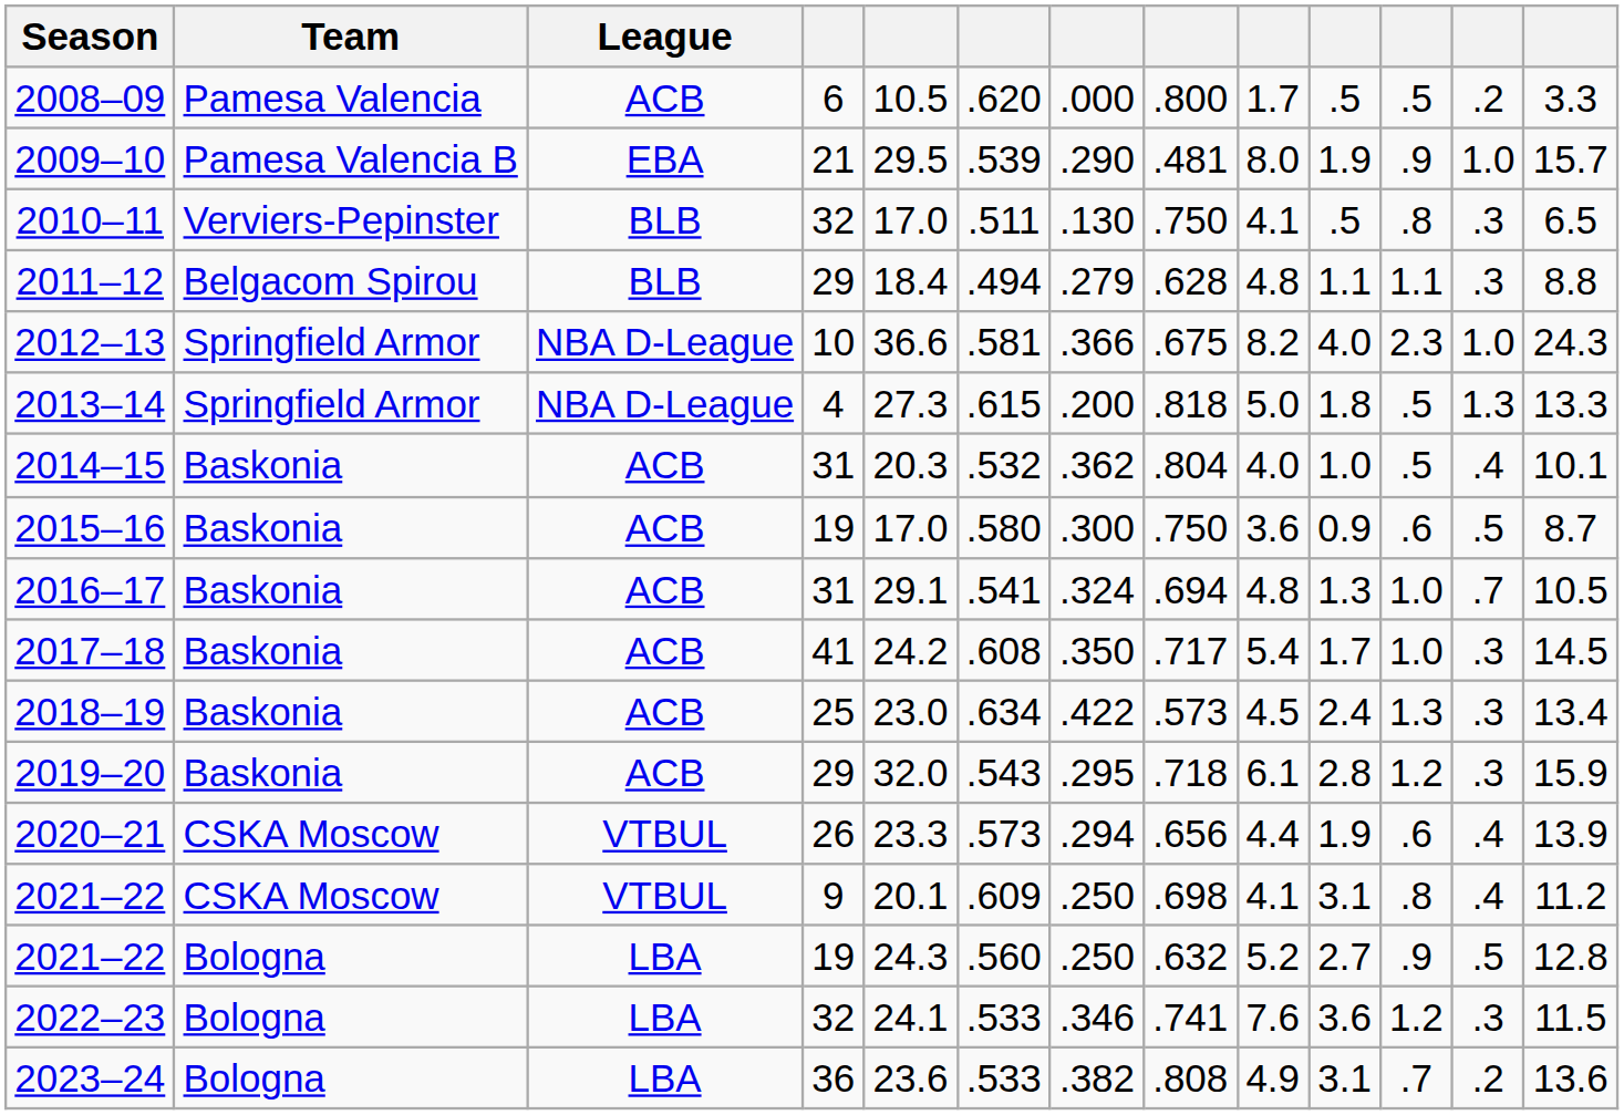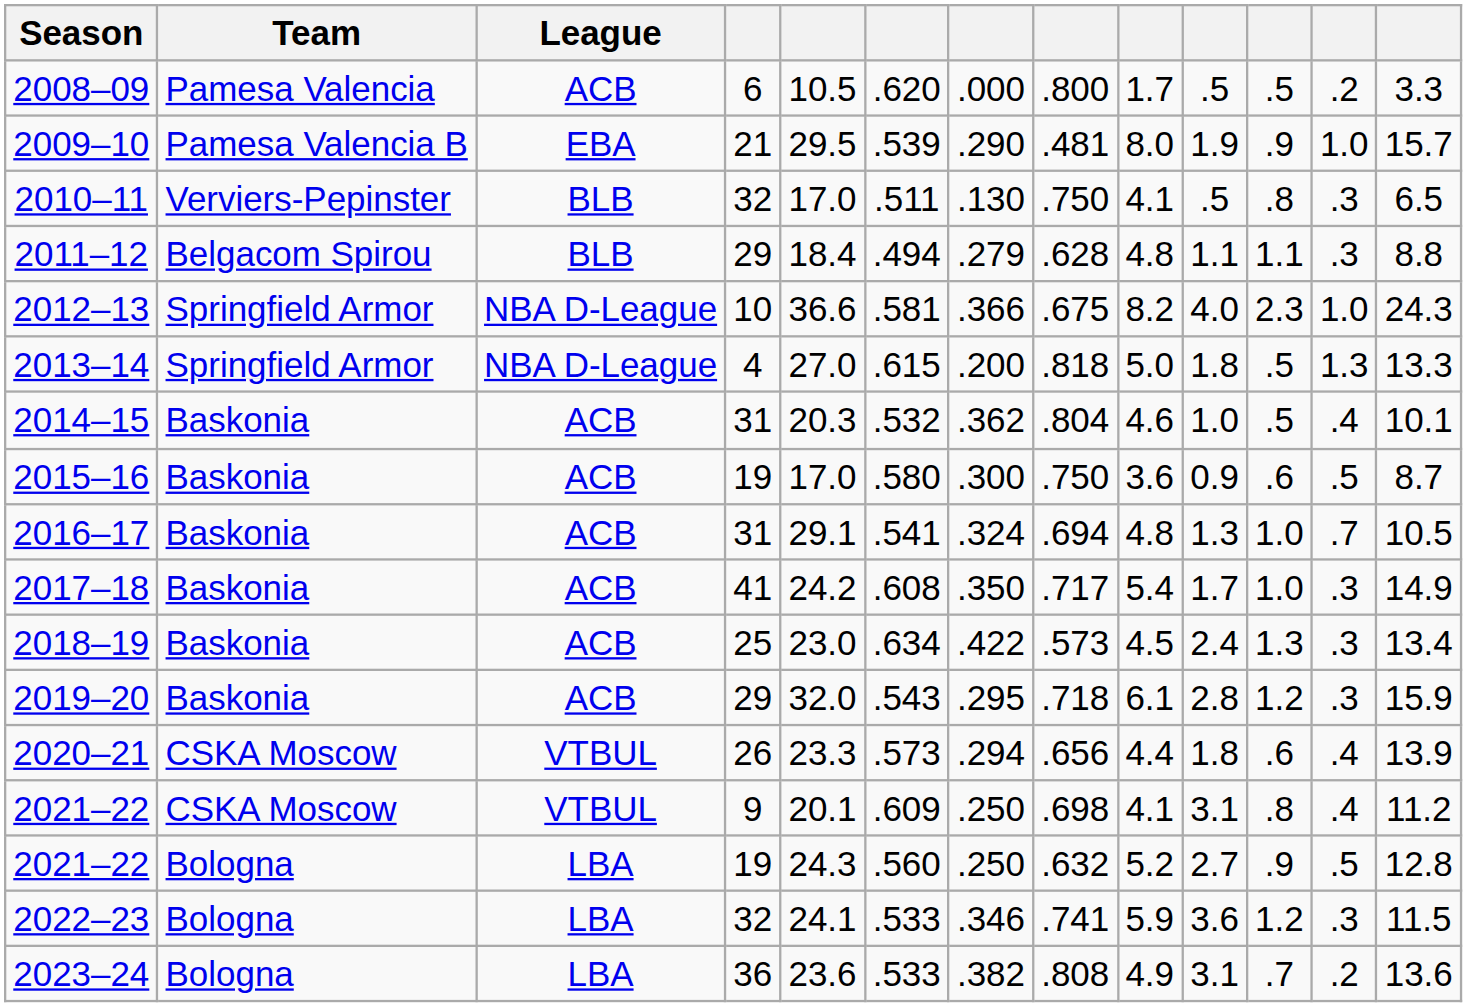 <table class="wikitable sortable" style="font-size:95%; text-align:center;">
 <tr>
 <th>Season</th>
 <th>Team</th>
 <th>League</th>
 <th></th>
 <th></th>
 <th></th>
 <th></th>
 <th></th>
 <th></th>
 <th></th>
 <th></th>
 <th></th>
 <th></th>
 </tr>
 <tr>
 <td><a href='#'>2008–09</a></td>
 <td style="text-align:left;"> <a href='#'>Pamesa Valencia</a></td>
 <td><a href='#'>ACB</a></td>
 <td>6</td>
 <td>10.5</td>
 <td>.620</td>
 <td>.000</td>
 <td>.800</td>
 <td>1.7</td>
 <td>.5</td>
 <td>.5</td>
 <td>.2</td>
 <td>3.3</td>
 </tr>
 <tr>
 <td><a href='#'>2009–10</a></td>
 <td style="text-align:left;"> <a href='#'>Pamesa Valencia B</a></td>
 <td><a href='#'>EBA</a></td>
 <td>21</td>
 <td>29.5</td>
 <td>.539</td>
 <td>.290</td>
 <td>.481</td>
 <td>8.0</td>
 <td>1.9</td>
 <td>.9</td>
 <td>1.0</td>
 <td>15.7</td>
 </tr>
 <tr>
 <td><a href='#'>2010–11</a></td>
 <td style="text-align:left;"> <a href='#'>Verviers-Pepinster</a></td>
 <td><a href='#'>BLB</a></td>
 <td>32</td>
 <td>17.0</td>
 <td>.511</td>
 <td>.130</td>
 <td>.750</td>
 <td>4.1</td>
 <td>.5</td>
 <td>.8</td>
 <td>.3</td>
 <td>6.5</td>
 </tr>
 <tr>
 <td><a href='#'>2011–12</a></td>
 <td style="text-align:left;"> <a href='#'>Belgacom Spirou</a></td>
 <td><a href='#'>BLB</a></td>
 <td>29</td>
 <td>18.4</td>
 <td>.494</td>
 <td>.279</td>
 <td>.628</td>
 <td>4.8</td>
 <td>1.1</td>
 <td>1.1</td>
 <td>.3</td>
 <td>8.8</td>
 </tr>
 <tr>
 <td><a href='#'>2012–13</a></td>
 <td style="text-align:left;"> <a href='#'>Springfield Armor</a></td>
 <td><a href='#'>NBA D-League</a></td>
 <td>10</td>
 <td>36.6</td>
 <td>.581</td>
 <td>.366</td>
 <td>.675</td>
 <td>8.2</td>
 <td>4.0</td>
 <td>2.3</td>
 <td>1.0</td>
 <td>24.3</td>
 </tr>
 <tr>
 <td><a href='#'>2013–14</a></td>
 <td style="text-align:left;"> <a href='#'>Springfield Armor</a></td>
 <td><a href='#'>NBA D-League</a></td>
 <td>4</td>
-<td>27.3</td>
+<td>27.0</td>
 <td>.615</td>
 <td>.200</td>
 <td>.818</td>
 <td>5.0</td>
 <td>1.8</td>
 <td>.5</td>
 <td>1.3</td>
 <td>13.3</td>
 </tr>
 <tr>
 <td><a href='#'>2014–15</a></td>
 <td style="text-align:left;"> <a href='#'>Baskonia</a></td>
 <td><a href='#'>ACB</a></td>
 <td>31</td>
 <td>20.3</td>
 <td>.532</td>
 <td>.362</td>
 <td>.804</td>
-<td>4.0</td>
+<td>4.6</td>
 <td>1.0</td>
 <td>.5</td>
 <td>.4</td>
 <td>10.1</td>
 </tr>
 <tr>
 <td><a href='#'>2015–16</a></td>
 <td style="text-align:left;"> <a href='#'>Baskonia</a></td>
 <td><a href='#'>ACB</a></td>
 <td>19</td>
 <td>17.0</td>
 <td>.580</td>
 <td>.300</td>
 <td>.750</td>
 <td>3.6</td>
 <td>0.9</td>
 <td>.6</td>
 <td>.5</td>
 <td>8.7</td>
 </tr>
 <tr>
 <td><a href='#'>2016–17</a></td>
 <td style="text-align:left;"> <a href='#'>Baskonia</a></td>
 <td><a href='#'>ACB</a></td>
 <td>31</td>
 <td>29.1</td>
 <td>.541</td>
 <td>.324</td>
 <td>.694</td>
 <td>4.8</td>
 <td>1.3</td>
 <td>1.0</td>
 <td>.7</td>
 <td>10.5</td>
 </tr>
 <tr>
 <td><a href='#'>2017–18</a></td>
 <td style="text-align:left;"> <a href='#'>Baskonia</a></td>
 <td><a href='#'>ACB</a></td>
 <td>41</td>
 <td>24.2</td>
 <td>.608</td>
 <td>.350</td>
 <td>.717</td>
 <td>5.4</td>
 <td>1.7</td>
 <td>1.0</td>
 <td>.3</td>
-<td>14.5</td>
+<td>14.9</td>
 </tr>
 <tr>
 <td><a href='#'>2018–19</a></td>
 <td style="text-align:left;"> <a href='#'>Baskonia</a></td>
 <td><a href='#'>ACB</a></td>
 <td>25</td>
 <td>23.0</td>
 <td>.634</td>
 <td>.422</td>
 <td>.573</td>
 <td>4.5</td>
 <td>2.4</td>
 <td>1.3</td>
 <td>.3</td>
 <td>13.4</td>
 </tr>
 <tr>
 <td><a href='#'>2019–20</a></td>
 <td style="text-align:left;"> <a href='#'>Baskonia</a></td>
 <td><a href='#'>ACB</a></td>
 <td>29</td>
 <td>32.0</td>
 <td>.543</td>
 <td>.295</td>
 <td>.718</td>
 <td>6.1</td>
 <td>2.8</td>
 <td>1.2</td>
 <td>.3</td>
 <td>15.9</td>
 </tr>
 <tr>
 <td><a href='#'>2020–21</a></td>
 <td style="text-align:left;"> <a href='#'>CSKA Moscow</a></td>
 <td><a href='#'>VTBUL</a></td>
 <td>26</td>
 <td>23.3</td>
 <td>.573</td>
 <td>.294</td>
 <td>.656</td>
 <td>4.4</td>
-<td>1.9</td>
+<td>1.8</td>
 <td>.6</td>
 <td>.4</td>
 <td>13.9</td>
 </tr>
 <tr>
 <td><a href='#'>2021–22</a></td>
 <td style="text-align:left;"> <a href='#'>CSKA Moscow</a></td>
 <td><a href='#'>VTBUL</a></td>
 <td>9</td>
 <td>20.1</td>
 <td>.609</td>
 <td>.250</td>
 <td>.698</td>
 <td>4.1</td>
 <td>3.1</td>
 <td>.8</td>
 <td>.4</td>
 <td>11.2</td>
 </tr>
 <tr>
 <td><a href='#'>2021–22</a></td>
 <td style="text-align:left;"> <a href='#'>Bologna</a></td>
 <td><a href='#'>LBA</a></td>
 <td>19</td>
 <td>24.3</td>
 <td>.560</td>
 <td>.250</td>
 <td>.632</td>
 <td>5.2</td>
 <td>2.7</td>
 <td>.9</td>
 <td>.5</td>
 <td>12.8</td>
 </tr>
 <tr>
 <td><a href='#'>2022–23</a></td>
 <td style="text-align:left;"> <a href='#'>Bologna</a></td>
 <td><a href='#'>LBA</a></td>
 <td>32</td>
 <td>24.1</td>
 <td>.533</td>
 <td>.346</td>
 <td>.741</td>
-<td>7.6</td>
+<td>5.9</td>
 <td>3.6</td>
 <td>1.2</td>
 <td>.3</td>
 <td>11.5</td>
 </tr>
 <tr>
 <td><a href='#'>2023–24</a></td>
 <td style="text-align:left;"> <a href='#'>Bologna</a></td>
 <td><a href='#'>LBA</a></td>
 <td>36</td>
 <td>23.6</td>
 <td>.533</td>
 <td>.382</td>
 <td>.808</td>
 <td>4.9</td>
 <td>3.1</td>
 <td>.7</td>
 <td>.2</td>
 <td>13.6</td>
 </tr>
 </table>
